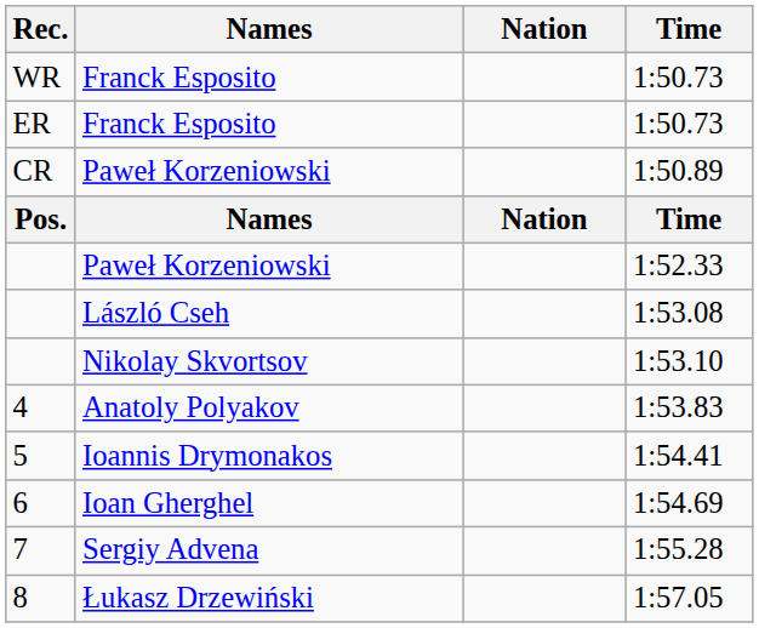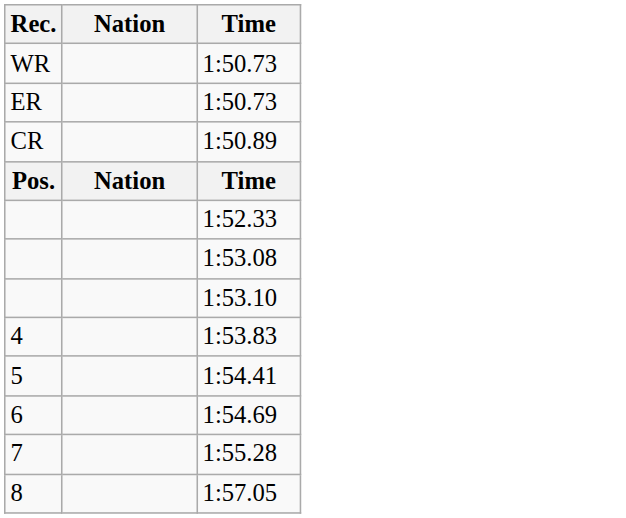 <table class=wikitable>
 <tr>
 <th width="30">Rec.</th>
-<th width="200">Names</th>
 <th width="80">Nation</th>
 <th width="60">Time</th>
 </tr>
 <tr>
 <td>WR</td>
-<td><a href='#'>Franck Esposito</a></td>
 <td></td>
 <td>1:50.73</td>
 </tr>
 <tr>
 <td>ER</td>
-<td><a href='#'>Franck Esposito</a></td>
 <td></td>
 <td>1:50.73</td>
 </tr>
 <tr>
 <td>CR</td>
-<td><a href='#'>Paweł Korzeniowski</a></td>
 <td></td>
 <td>1:50.89</td>
 </tr>
 <tr>
 <th>Pos.</th>
-<th>Names</th>
 <th>Nation</th>
 <th>Time</th>
 </tr>
 <tr>
 <td></td>
-<td><a href='#'>Paweł Korzeniowski</a></td>
 <td></td>
 <td>1:52.33</td>
 </tr>
 <tr>
 <td></td>
-<td><a href='#'>László Cseh</a></td>
 <td></td>
 <td>1:53.08</td>
 </tr>
 <tr>
 <td></td>
-<td><a href='#'>Nikolay Skvortsov</a></td>
 <td></td>
 <td>1:53.10</td>
 </tr>
 <tr>
 <td>4</td>
-<td><a href='#'>Anatoly Polyakov</a></td>
 <td></td>
 <td>1:53.83</td>
 </tr>
 <tr>
 <td>5</td>
-<td><a href='#'>Ioannis Drymonakos</a></td>
 <td></td>
 <td>1:54.41</td>
 </tr>
 <tr>
 <td>6</td>
-<td><a href='#'>Ioan Gherghel</a></td>
 <td></td>
 <td>1:54.69</td>
 </tr>
 <tr>
 <td>7</td>
-<td><a href='#'>Sergiy Advena</a></td>
 <td></td>
 <td>1:55.28</td>
 </tr>
 <tr>
 <td>8</td>
-<td><a href='#'>Łukasz Drzewiński</a></td>
 <td></td>
 <td>1:57.05</td>
 </tr>
 </table>
